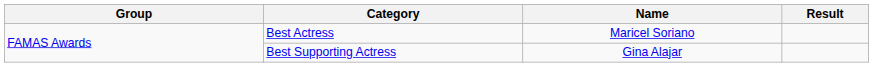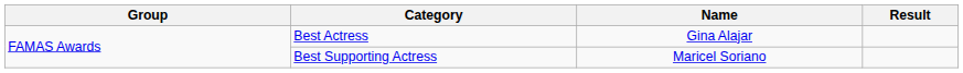 <table | width="90%" class="wikitable sortable">
 <tr>
 <th width="30%">Group</th>
 <th width="30%">Category</th>
 <th width="30%">Name</th>
 <th width="10%">Result</th>
 </tr>
 <tr>
 <td rowspan="2" align="left"><a href='#'>FAMAS Awards</a></td>
 <td><a href='#'>Best Actress</a></td>
-<td align="center"><a href='#'>Maricel Soriano</a></td>
+<td align="center"><a href='#'>Gina Alajar</a></td>
 <td></td>
 </tr>
 <tr>
 <td><a href='#'>Best Supporting Actress</a></td>
-<td align="center"><a href='#'>Gina Alajar</a></td>
+<td align="center"><a href='#'>Maricel Soriano</a></td>
 <td></td>
 </tr>
 </table>
